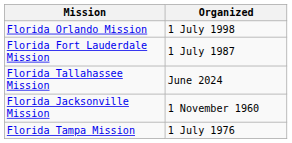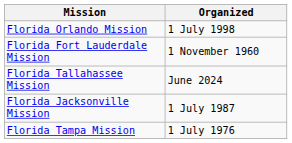 <table class="wikitable">
 <tr>
 <th width="200">Mission</th>
 <th width="150">Organized</th>
 </tr>
 <tr>
 <td><a href='#'>Florida Orlando Mission</a></td>
 <td>1 July 1998</td>
 </tr>
 <tr>
 <td><a href='#'>Florida Fort Lauderdale Mission</a></td>
-<td>1 July 1987</td>
+<td>1 November 1960</td>
 </tr>
 <tr>
 <td><a href='#'>Florida Tallahassee Mission</a></td>
 <td>June 2024</td>
 </tr>
 <tr>
 <td><a href='#'>Florida Jacksonville Mission</a></td>
-<td>1 November 1960</td>
+<td>1 July 1987</td>
 </tr>
 <tr>
 <td><a href='#'>Florida Tampa Mission</a></td>
 <td>1 July 1976</td>
 </tr>
 </table>
